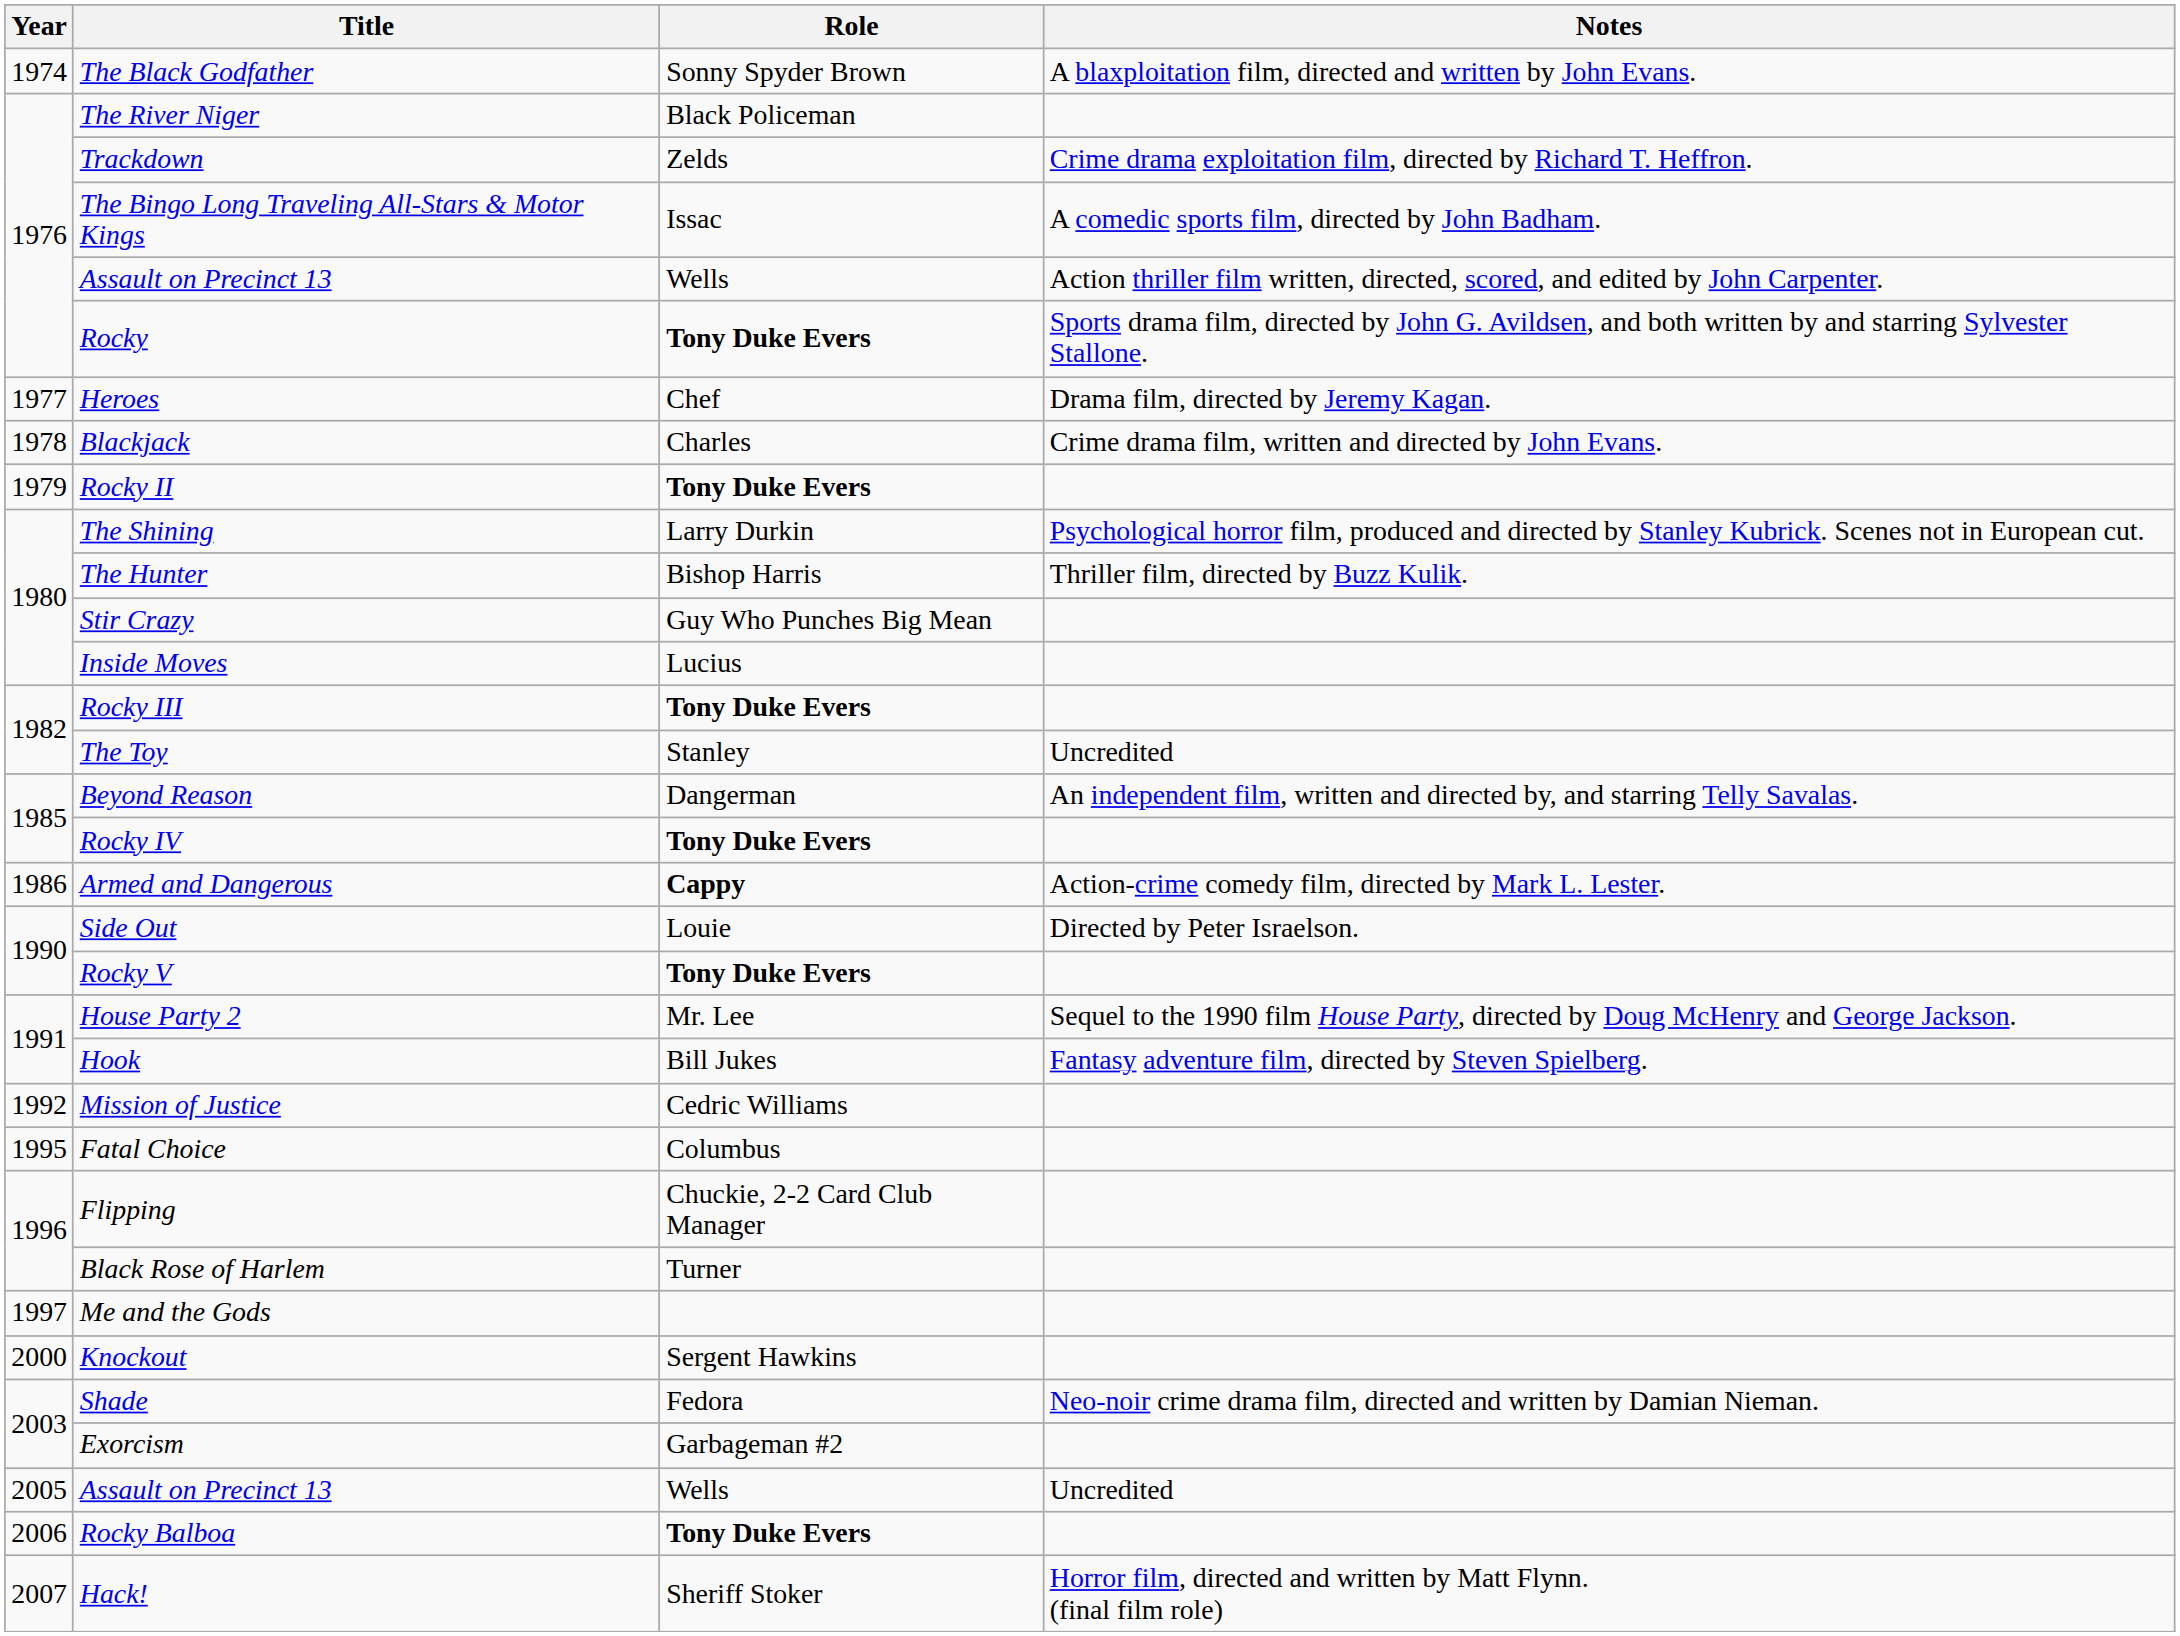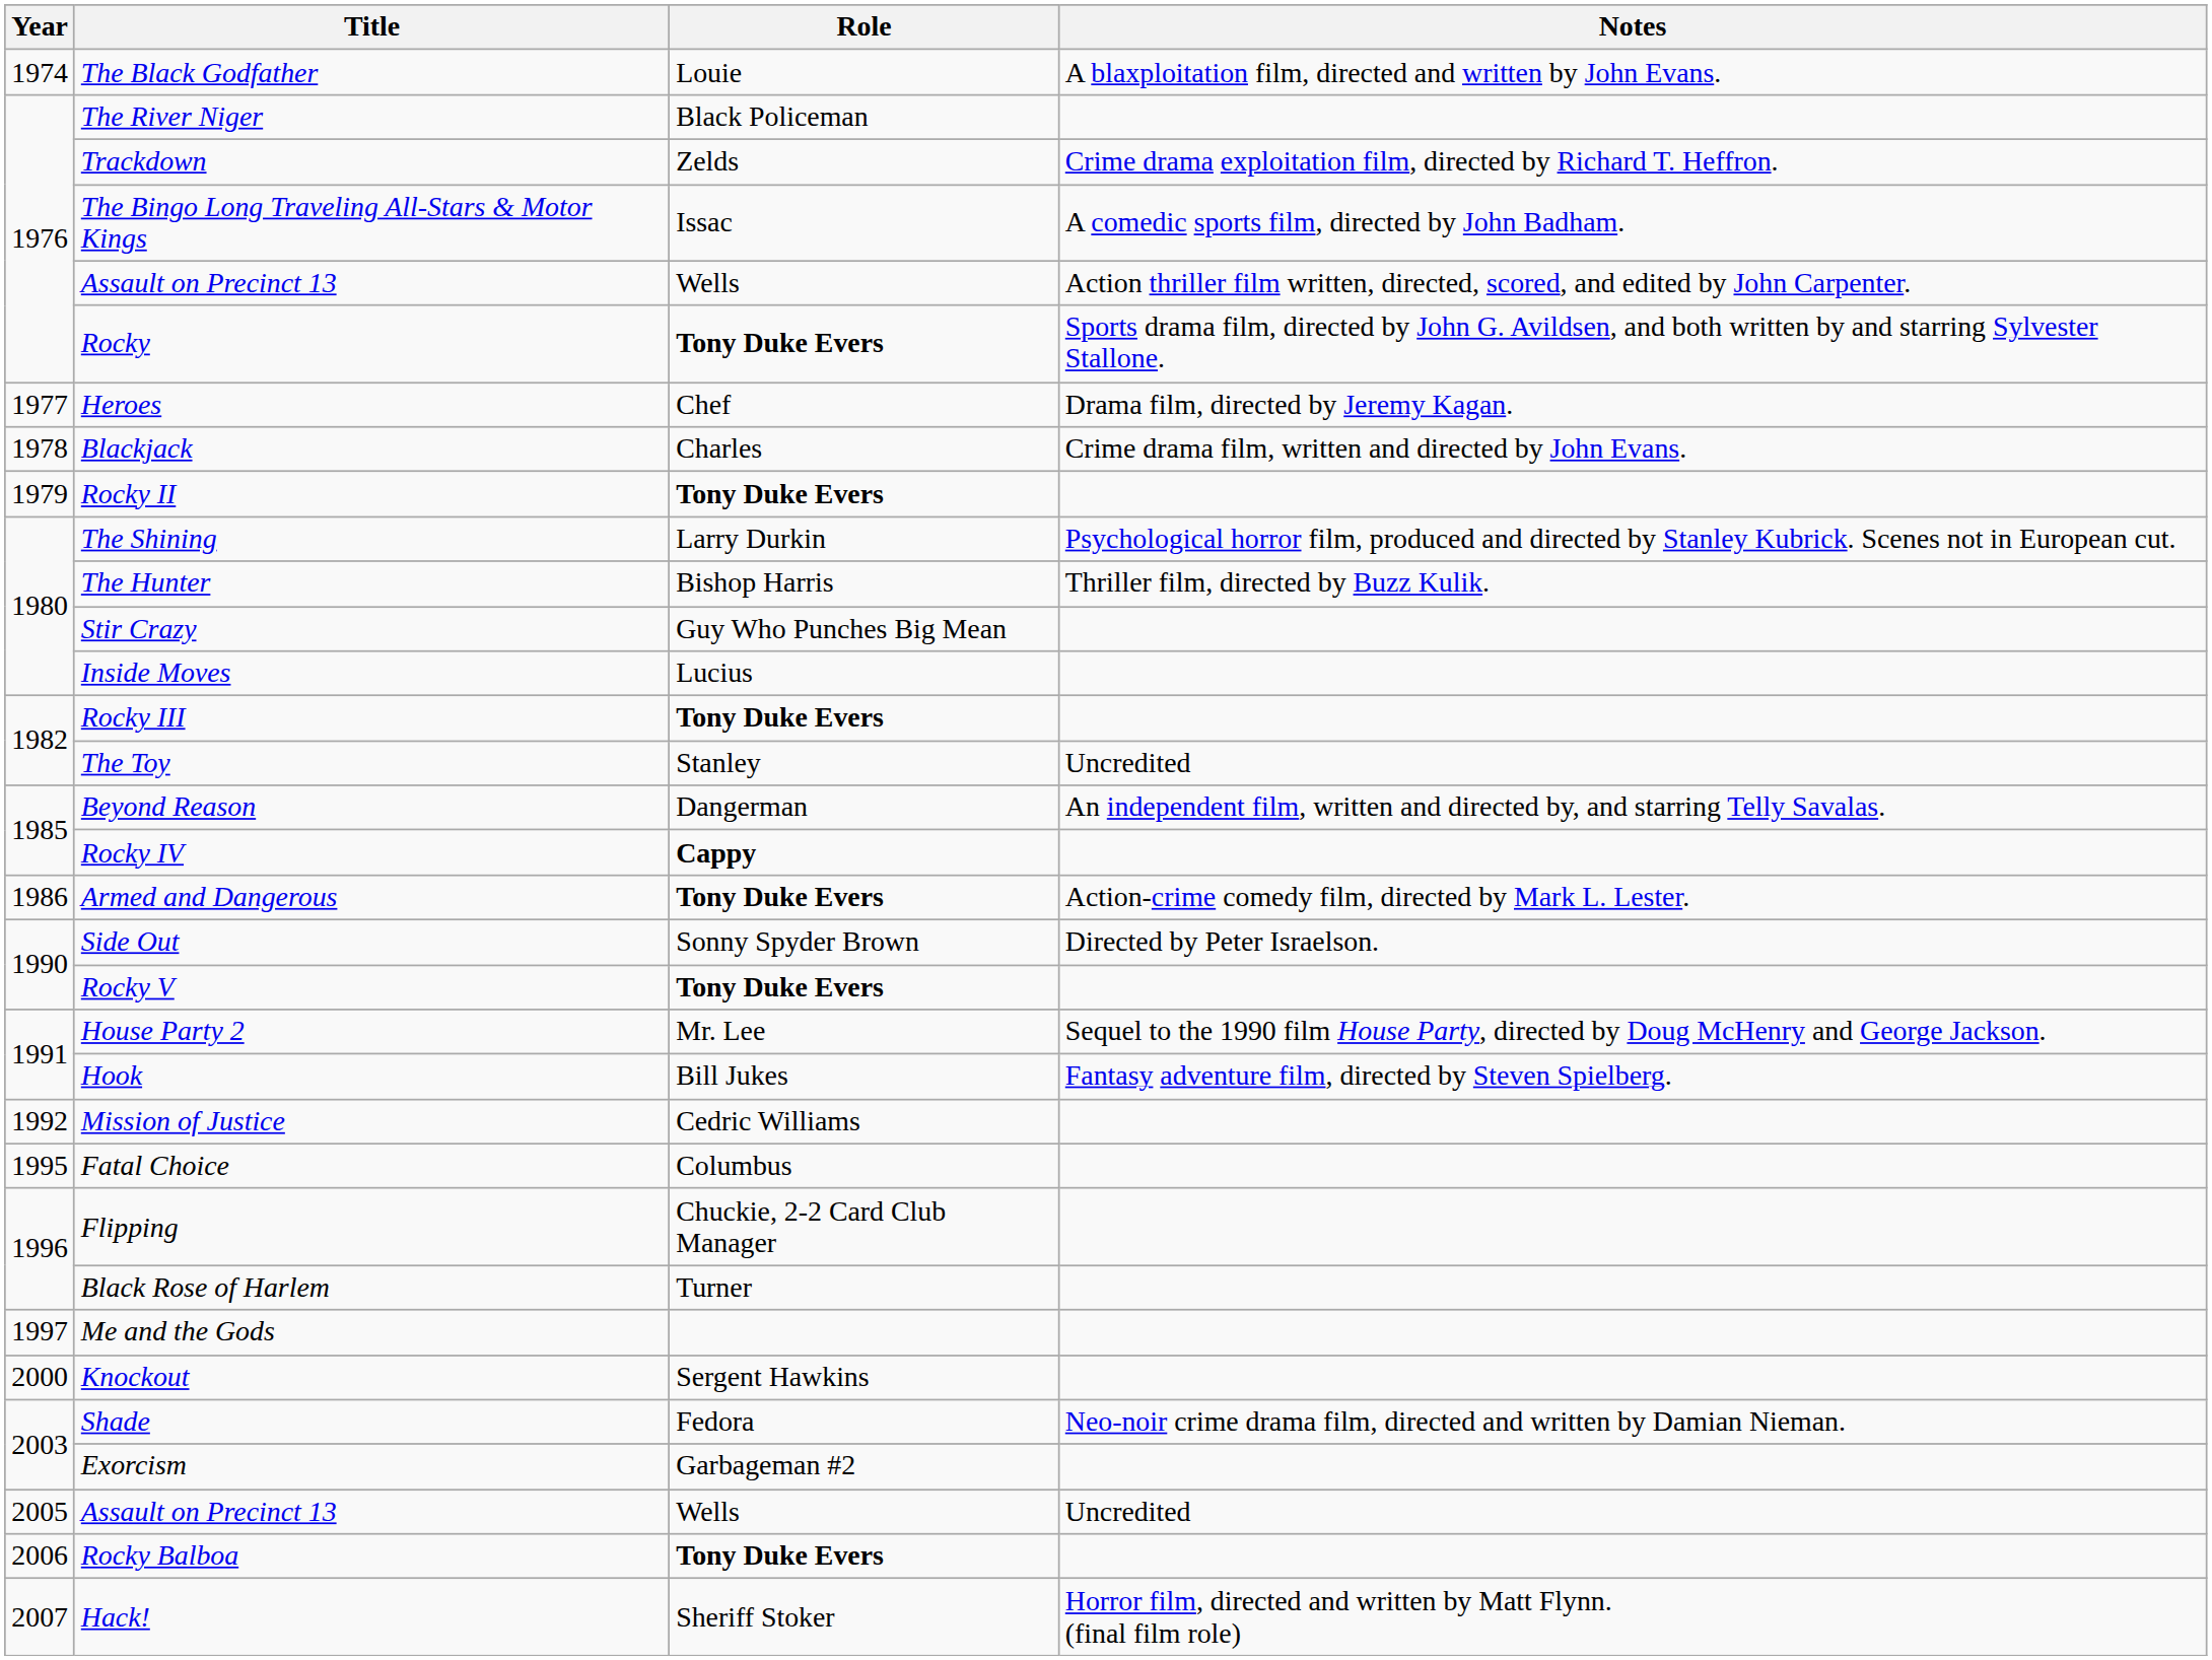 <table class="wikitable sortable">
 <tr>
 <th>Year</th>
 <th>Title</th>
 <th>Role</th>
 <th class="unsortable">Notes</th>
 </tr>
 <tr>
 <td>1974</td>
 <td><em><a href='#'>The Black Godfather</a></em></td>
-<td>Sonny Spyder Brown</td>
+<td>Louie</td>
 <td>A <a href='#'>blaxploitation</a> film, directed and <a href='#'>written</a> by <a href='#'>John Evans</a>.</td>
 </tr>
 <tr>
 <td rowspan="5">1976</td>
 <td><em><a href='#'>The River Niger</a></em></td>
 <td>Black Policeman</td>
 <td></td>
 </tr>
 <tr>
 <td><em><a href='#'>Trackdown</a></em></td>
 <td>Zelds</td>
 <td><a href='#'>Crime drama</a> <a href='#'>exploitation film</a>, directed by <a href='#'>Richard T. Heffron</a>.</td>
 </tr>
 <tr>
 <td><em><a href='#'>The Bingo Long Traveling All-Stars & Motor Kings</a></em></td>
 <td>Issac</td>
 <td>A <a href='#'>comedic</a> <a href='#'>sports film</a>, directed by <a href='#'>John Badham</a>.</td>
 </tr>
 <tr>
 <td><em><a href='#'>Assault on Precinct 13</a></em></td>
 <td>Wells</td>
 <td>Action <a href='#'>thriller film</a> written, directed, <a href='#'>scored</a>, and edited by <a href='#'>John Carpenter</a>.</td>
 </tr>
 <tr>
 <td><em><a href='#'>Rocky</a></em></td>
 <td><strong>Tony Duke Evers</strong></td>
 <td><a href='#'>Sports</a> drama film, directed by <a href='#'>John G. Avildsen</a>, and both written by and starring <a href='#'>Sylvester Stallone</a>.</td>
 </tr>
 <tr>
 <td>1977</td>
 <td><em><a href='#'>Heroes</a></em></td>
 <td>Chef</td>
 <td>Drama film, directed by <a href='#'>Jeremy Kagan</a>.</td>
 </tr>
 <tr>
 <td>1978</td>
 <td><em><a href='#'>Blackjack</a></em></td>
 <td>Charles</td>
 <td>Crime drama film, written and directed by <a href='#'>John Evans</a>.</td>
 </tr>
 <tr>
 <td>1979</td>
 <td><em><a href='#'>Rocky II</a></em></td>
 <td><strong>Tony Duke Evers</strong></td>
 <td></td>
 </tr>
 <tr>
 <td rowspan="4">1980</td>
 <td><em><a href='#'>The Shining</a></em></td>
 <td>Larry Durkin</td>
 <td><a href='#'>Psychological horror</a> film, produced and directed by <a href='#'>Stanley Kubrick</a>. Scenes not in European cut.</td>
 </tr>
 <tr>
 <td><em><a href='#'>The Hunter</a></em></td>
 <td>Bishop Harris</td>
 <td>Thriller film, directed by <a href='#'>Buzz Kulik</a>.</td>
 </tr>
 <tr>
 <td><em><a href='#'>Stir Crazy</a></em></td>
 <td>Guy Who Punches Big Mean</td>
 <td></td>
 </tr>
 <tr>
 <td><em><a href='#'>Inside Moves</a></em></td>
 <td>Lucius</td>
 <td></td>
 </tr>
 <tr>
 <td rowspan="2">1982</td>
 <td><em><a href='#'>Rocky III</a></em></td>
 <td><strong>Tony Duke Evers</strong></td>
 <td></td>
 </tr>
 <tr>
 <td><em><a href='#'>The Toy</a></em></td>
 <td>Stanley</td>
 <td>Uncredited</td>
 </tr>
 <tr>
 <td rowspan="2">1985</td>
 <td><em><a href='#'>Beyond Reason</a></em></td>
 <td>Dangerman</td>
 <td>An <a href='#'>independent film</a>, written and directed by, and starring <a href='#'>Telly Savalas</a>.</td>
 </tr>
 <tr>
 <td><em><a href='#'>Rocky IV</a></em></td>
-<td><strong>Tony Duke Evers</strong></td>
+<td><strong>Cappy</strong></td>
 <td></td>
 </tr>
 <tr>
 <td>1986</td>
 <td><em><a href='#'>Armed and Dangerous</a></em></td>
-<td><strong>Cappy</strong></td>
+<td><strong>Tony Duke Evers</strong></td>
 <td>Action-<a href='#'>crime</a> comedy film, directed by <a href='#'>Mark L. Lester</a>.</td>
 </tr>
 <tr>
 <td rowspan="2">1990</td>
 <td><em><a href='#'>Side Out</a></em></td>
-<td>Louie</td>
+<td>Sonny Spyder Brown</td>
 <td>Directed by Peter Israelson.</td>
 </tr>
 <tr>
 <td><em><a href='#'>Rocky V</a></em></td>
 <td><strong>Tony Duke Evers</strong></td>
 <td></td>
 </tr>
 <tr>
 <td rowspan="2">1991</td>
 <td><em><a href='#'>House Party 2</a></em></td>
 <td>Mr. Lee</td>
 <td>Sequel to the 1990 film <em><a href='#'>House Party</a></em>, directed by <a href='#'>Doug McHenry</a> and <a href='#'>George Jackson</a>.</td>
 </tr>
 <tr>
 <td><em><a href='#'>Hook</a></em></td>
 <td>Bill Jukes</td>
 <td><a href='#'>Fantasy</a> <a href='#'>adventure film</a>, directed by <a href='#'>Steven Spielberg</a>.</td>
 </tr>
 <tr>
 <td>1992</td>
 <td><em><a href='#'>Mission of Justice</a></em></td>
 <td>Cedric Williams</td>
 <td></td>
 </tr>
 <tr>
 <td>1995</td>
 <td><em>Fatal Choice</em></td>
 <td>Columbus</td>
 <td></td>
 </tr>
 <tr>
 <td rowspan="2">1996</td>
 <td><em>Flipping</em></td>
 <td>Chuckie, 2-2 Card Club Manager</td>
 <td></td>
 </tr>
 <tr>
 <td><em>Black Rose of Harlem</em></td>
 <td>Turner</td>
 <td></td>
 </tr>
 <tr>
 <td>1997</td>
 <td><em>Me and the Gods</em></td>
 <td></td>
 <td></td>
 </tr>
 <tr>
 <td>2000</td>
 <td><em><a href='#'>Knockout</a></em></td>
 <td>Sergent Hawkins</td>
 <td></td>
 </tr>
 <tr>
 <td rowspan="2">2003</td>
 <td><em><a href='#'>Shade</a></em></td>
 <td>Fedora</td>
 <td><a href='#'>Neo-noir</a> crime drama film, directed and written by Damian Nieman.</td>
 </tr>
 <tr>
 <td><em>Exorcism</em></td>
 <td>Garbageman #2</td>
 <td></td>
 </tr>
 <tr>
 <td>2005</td>
 <td><em><a href='#'>Assault on Precinct 13</a></em></td>
 <td>Wells</td>
 <td>Uncredited</td>
 </tr>
 <tr>
 <td>2006</td>
 <td><em><a href='#'>Rocky Balboa</a></em></td>
 <td><strong>Tony Duke Evers</strong></td>
 <td></td>
 </tr>
 <tr>
 <td>2007</td>
 <td><em><a href='#'>Hack!</a></em></td>
 <td>Sheriff Stoker</td>
 <td><a href='#'>Horror film</a>, directed and written by Matt Flynn.<br>(final film role)</td>
 </tr>
 </table>
